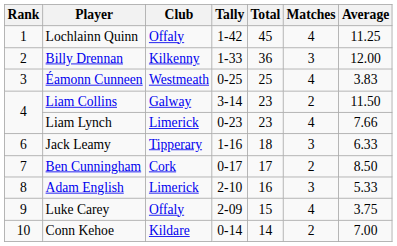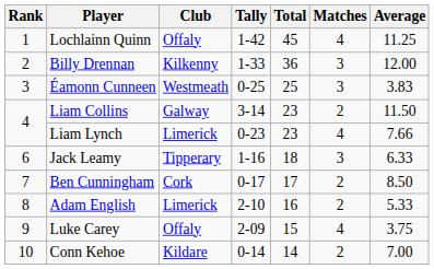 <table class="wikitable">
 <tr>
 <th>Rank</th>
 <th>Player</th>
 <th>Club</th>
 <th>Tally</th>
 <th>Total</th>
 <th>Matches</th>
 <th>Average</th>
 </tr>
 <tr>
 <td rowspan=1 align=center>1</td>
 <td>Lochlainn Quinn</td>
 <td><a href='#'>Offaly</a></td>
 <td align=center>1-42</td>
 <td align=center>45</td>
 <td align=center>4</td>
 <td align=center>11.25</td>
 </tr>
 <tr>
 <td rowspan="1" style="text-align:center;">2</td>
 <td><a href='#'>Billy Drennan</a></td>
 <td><a href='#'>Kilkenny</a></td>
 <td align=center>1-33</td>
 <td align=center>36</td>
 <td align=center>3</td>
 <td align=center>12.00</td>
 </tr>
 <tr>
 <td rowspan=1 align=center>3</td>
 <td><a href='#'>Éamonn Cunneen</a></td>
 <td><a href='#'>Westmeath</a></td>
 <td align=center>0-25</td>
 <td align=center>25</td>
-<td align=center>4</td>
+<td align=center>3</td>
 <td align=center>3.83</td>
 </tr>
 <tr>
 <td rowspan="2" style="text-align:center;">4</td>
 <td><a href='#'>Liam Collins</a></td>
 <td><a href='#'>Galway</a></td>
 <td align=center>3-14</td>
 <td align=center>23</td>
 <td align=center>2</td>
 <td align=center>11.50</td>
 </tr>
 <tr>
 <td>Liam Lynch</td>
 <td><a href='#'>Limerick</a></td>
 <td align=center>0-23</td>
 <td align=center>23</td>
 <td align=center>4</td>
 <td align=center>7.66</td>
 </tr>
 <tr>
 <td rowspan=1 align=center>6</td>
 <td>Jack Leamy</td>
 <td><a href='#'>Tipperary</a></td>
 <td align=center>1-16</td>
 <td align=center>18</td>
 <td align=center>3</td>
 <td align=center>6.33</td>
 </tr>
 <tr>
 <td rowspan=1 align=center>7</td>
 <td><a href='#'>Ben Cunningham</a></td>
 <td><a href='#'>Cork</a></td>
 <td align=center>0-17</td>
 <td align=center>17</td>
 <td align=center>2</td>
 <td align=center>8.50</td>
 </tr>
 <tr>
 <td rowspan="1" style="text-align:center;">8</td>
 <td><a href='#'>Adam English</a></td>
 <td><a href='#'>Limerick</a></td>
 <td align=center>2-10</td>
 <td align=center>16</td>
-<td align=center>3</td>
+<td align=center>2</td>
 <td align=center>5.33</td>
 </tr>
 <tr>
 <td rowspan=1 align=center>9</td>
 <td>Luke Carey</td>
 <td><a href='#'>Offaly</a></td>
 <td align=center>2-09</td>
 <td align=center>15</td>
 <td align=center>4</td>
 <td align=center>3.75</td>
 </tr>
 <tr>
 <td rowspan="1" style="text-align:center;">10</td>
 <td>Conn Kehoe</td>
 <td><a href='#'>Kildare</a></td>
 <td align=center>0-14</td>
 <td align=center>14</td>
 <td align=center>2</td>
 <td align=center>7.00</td>
 </tr>
 </table>
